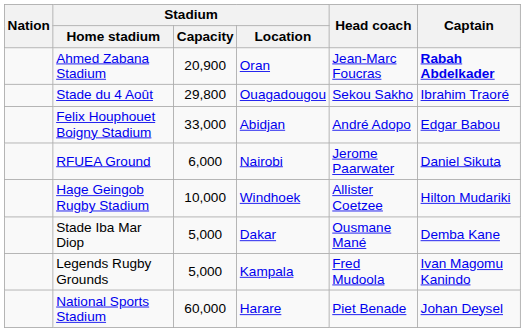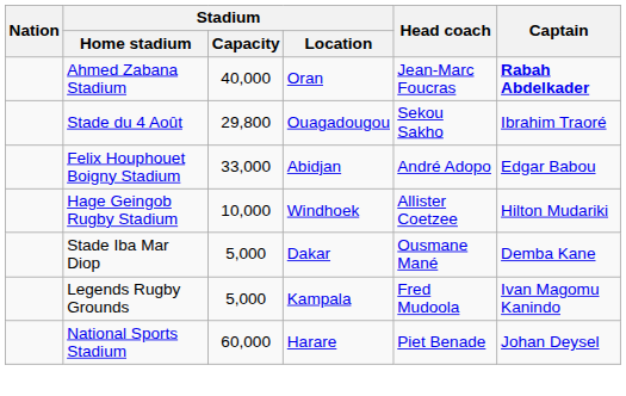 <table class="wikitable">
 <tr>
 <th rowspan="2">Nation</th>
 <th colspan="3">Stadium</th>
 <th rowspan="2">Head coach</th>
 <th rowspan="2">Captain</th>
 </tr>
 <tr>
 <th>Home stadium</th>
 <th>Capacity</th>
 <th>Location</th>
 </tr>
 <tr>
 <td></td>
 <td><a href='#'>Ahmed Zabana Stadium</a></td>
-<td align=center>20,900</td>
+<td align=center>40,000</td>
 <td><a href='#'>Oran</a></td>
 <td> <a href='#'>Jean-Marc Foucras</a></td>
 <td><strong><a href='#'>Rabah Abdelkader</a></strong></td>
 </tr>
 <tr>
 <td></td>
 <td><a href='#'>Stade du 4 Août</a></td>
 <td align=center>29,800</td>
 <td><a href='#'>Ouagadougou</a></td>
 <td> <a href='#'>Sekou Sakho</a></td>
 <td><a href='#'>Ibrahim Traoré</a></td>
 </tr>
 <tr>
 <td></td>
 <td><a href='#'>Felix Houphouet Boigny Stadium</a></td>
 <td align=center>33,000</td>
 <td><a href='#'>Abidjan</a></td>
 <td> <a href='#'>André Adopo</a></td>
 <td><a href='#'>Edgar Babou</a></td>
-</tr>
-<tr>
-<td></td>
-<td><a href='#'>RFUEA Ground</a></td>
-<td align=center>6,000</td>
-<td><a href='#'>Nairobi</a></td>
-<td> <a href='#'>Jerome Paarwater</a></td>
-<td><a href='#'>Daniel Sikuta</a></td>
 </tr>
 <tr>
 <td></td>
 <td><a href='#'>Hage Geingob Rugby Stadium</a></td>
 <td align=center>10,000</td>
 <td><a href='#'>Windhoek</a></td>
 <td> <a href='#'>Allister Coetzee</a></td>
 <td><a href='#'>Hilton Mudariki</a></td>
 </tr>
 <tr>
 <td></td>
 <td>Stade Iba Mar Diop</td>
 <td align=center>5,000</td>
 <td><a href='#'>Dakar</a></td>
 <td> <a href='#'>Ousmane Mané</a></td>
 <td><a href='#'>Demba Kane</a></td>
 </tr>
 <tr>
 <td></td>
 <td>Legends Rugby Grounds</td>
 <td align=center>5,000</td>
 <td><a href='#'>Kampala</a></td>
 <td> <a href='#'>Fred Mudoola</a></td>
 <td><a href='#'>Ivan Magomu Kanindo</a></td>
 </tr>
 <tr>
 <td></td>
 <td><a href='#'>National Sports Stadium</a></td>
 <td align=center>60,000</td>
 <td><a href='#'>Harare</a></td>
 <td> <a href='#'>Piet Benade</a></td>
 <td><a href='#'>Johan Deysel</a></td>
 </tr>
 </table>
